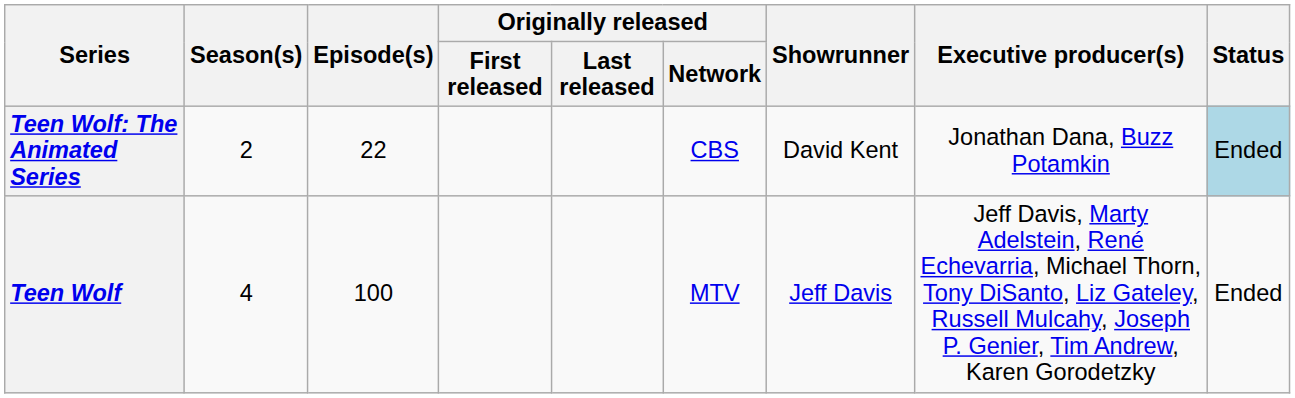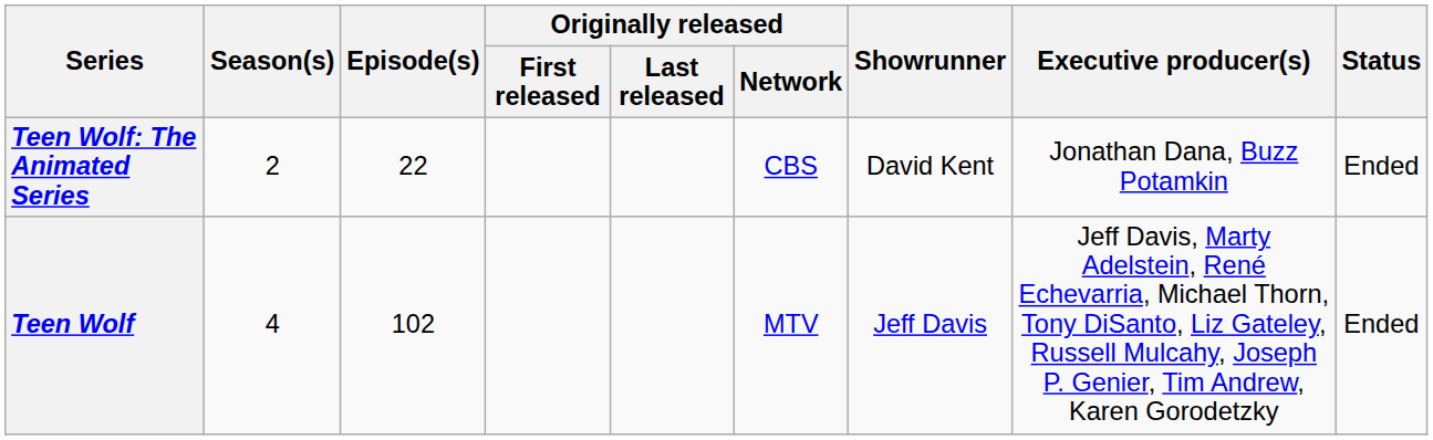 <table class="wikitable plainrowheaders" style="text-align:center; width:99%;">
 <tr>
 <th scope="col" style="width:14%;" rowspan="2">Series</th>
 <th scope="col" rowspan="2">Season(s)</th>
 <th scope="col" rowspan="2">Episode(s)</th>
 <th scope="col" colspan="3">Originally released</th>
 <th scope="col" rowspan="2">Showrunner</th>
 <th scope="col" rowspan="2">Executive producer(s)</th>
 <th scope="col" rowspan="2">Status</th>
 </tr>
 <tr>
 <th>First released</th>
 <th>Last released</th>
 <th>Network</th>
 </tr>
 <tr>
 <th scope="row" style="text-align:left"><em><a href='#'>Teen Wolf: The Animated Series</a></em></th>
 <td>2</td>
 <td>22</td>
 <td></td>
 <td></td>
 <td><a href='#'>CBS</a></td>
 <td>David Kent</td>
 <td>Jonathan Dana, <a href='#'>Buzz Potamkin</a></td>
-<td style="background: lightblue;">Ended</td>
+<td>Ended</td>
 </tr>
 <tr>
 <th scope="row" style="text-align:left"><em><a href='#'>Teen Wolf</a></em></th>
 <td>4</td>
-<td>100</td>
+<td>102</td>
 <td></td>
 <td></td>
 <td><a href='#'>MTV</a></td>
 <td><a href='#'>Jeff Davis</a></td>
 <td>Jeff Davis, <a href='#'>Marty Adelstein</a>, <a href='#'>René Echevarria</a>, Michael Thorn, <a href='#'>Tony DiSanto</a>, <a href='#'>Liz Gateley</a>, <a href='#'>Russell Mulcahy</a>, <a href='#'>Joseph P. Genier</a>, <a href='#'>Tim Andrew</a>, Karen Gorodetzky</td>
 <td>Ended</td>
 </tr>
 </table>
